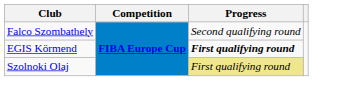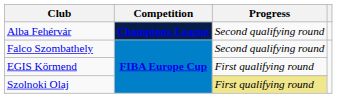 <table class="wikitable sortable">
 <tr>
 <th>Club</th>
 <th>Competition</th>
 <th>Progress</th>
 <th></th>
+</tr>
+<tr>
+<td width=150><a href='#'>Alba Fehérvár</a></td>
+<td style="background-color:#071D49;color:#D0D3D4;text-align:center"><strong><a href='#'><span>Champions League</span></a></strong></td>
+<td><em>Second qualifying round</em></td>
+<td style="text-align:center"></td>
 </tr>
 <tr>
 <td><a href='#'>Falco Szombathely</a></td>
 <td rowspan="3" style="background-color:#0080C8;color:white;text-align:center"><strong><a href='#'><span>FIBA Europe Cup</span></a></strong></td>
 <td><em>Second qualifying round</em></td>
 <td rowspan=3 style="text-align:center"></td>
 </tr>
 <tr>
 <td><a href='#'>EGIS Körmend</a></td>
-<td><strong><em>First qualifying round</em></strong></td>
+<td><em>First qualifying round</em></td>
 </tr>
 <tr>
 <td><a href='#'>Szolnoki Olaj</a></td>
 <td style="background: khaki;"><em>First qualifying round</em></td>
 </tr>
 </table>
